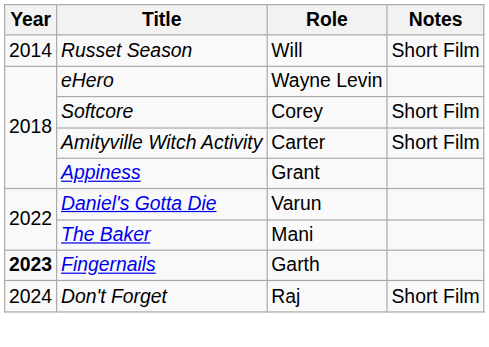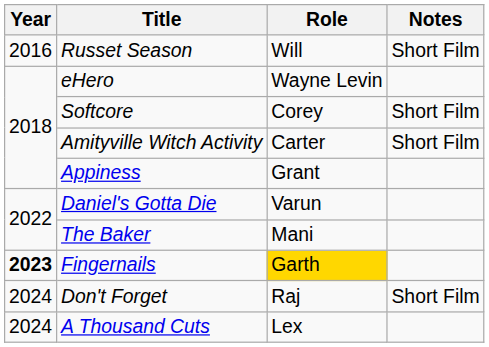 <table class="wikitable sortable">
 <tr>
 <th>Year</th>
 <th>Title</th>
 <th>Role</th>
 <th class="unsortable">Notes</th>
 </tr>
 <tr>
-<td>2014</td>
+<td>2016</td>
 <td><em>Russet Season</em></td>
 <td>Will</td>
 <td>Short Film</td>
 </tr>
 <tr>
 <td rowspan=4>2018</td>
 <td><em>eHero</em></td>
 <td>Wayne Levin</td>
 <td></td>
 </tr>
 <tr>
 <td><em>Softcore</em></td>
 <td>Corey</td>
 <td>Short Film</td>
 </tr>
 <tr>
 <td><em>Amityville Witch Activity</em></td>
 <td>Carter</td>
 <td>Short Film</td>
 </tr>
 <tr>
 <td><em><a href='#'>Appiness</a></em></td>
 <td>Grant</td>
 <td></td>
 </tr>
 <tr>
 <td rowspan=2>2022</td>
 <td><em><a href='#'>Daniel's Gotta Die</a></em></td>
 <td>Varun</td>
 <td></td>
 </tr>
 <tr>
 <td data-sort-value="Baker, The"><em><a href='#'>The Baker</a></em></td>
 <td>Mani</td>
 <td></td>
 </tr>
 <tr>
 <td><strong>2023</strong></td>
 <td><em><a href='#'>Fingernails</a></em></td>
-<td>Garth</td>
+<td style="background: gold;">Garth</td>
 <td></td>
 </tr>
 <tr>
 <td>2024</td>
 <td><em>Don't Forget</em></td>
 <td>Raj</td>
 <td>Short Film</td>
 </tr>
+<tr>
+<td>2024</td>
+<td data-sort-value="Thousand Cuts, A"><em><a href='#'>A Thousand Cuts</a></em></td>
+<td>Lex</td>
+<td></td>
+</tr>
 </table>
